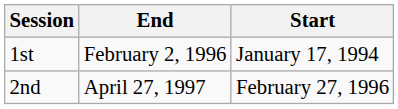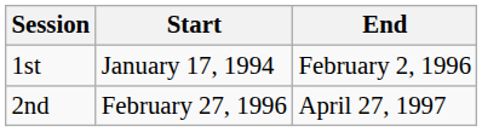 <table class="wikitable">
 <tr>
 <th>Session</th>
+<th>Start</th>
 <th>End</th>
-<th>Start</th>
 </tr>
 <tr>
 <td>1st</td>
+<td>January 17, 1994</td>
 <td>February 2, 1996</td>
-<td>January 17, 1994</td>
 </tr>
 <tr>
 <td>2nd</td>
+<td>February 27, 1996</td>
 <td>April 27, 1997</td>
-<td>February 27, 1996</td>
 </tr>
 </table>
